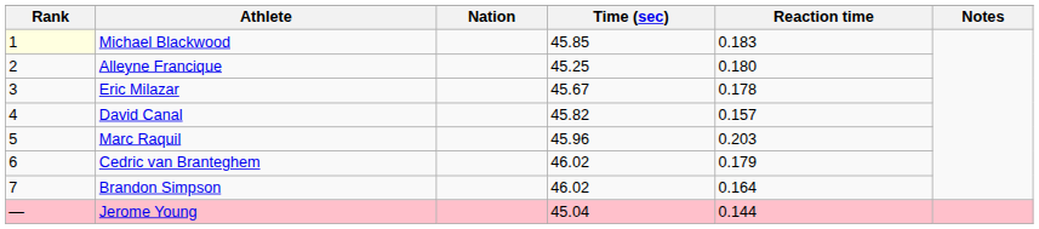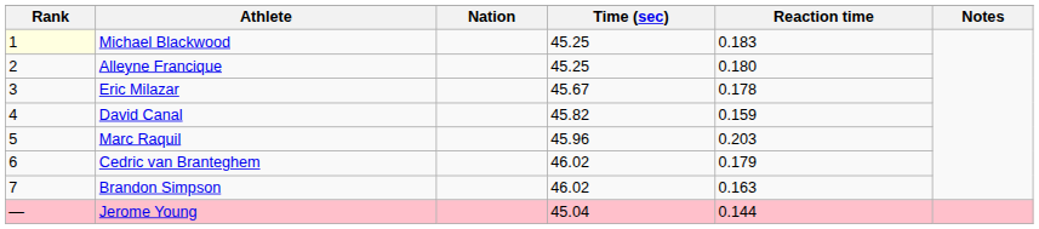 <table class="wikitable" width=85%>
 <tr>
 </tr>
 <tr>
 <th>Rank</th>
 <th>Athlete</th>
 <th>Nation</th>
 <th>Time (<a href='#'>sec</a>)</th>
 <th>Reaction time</th>
 <th>Notes</th>
 </tr>
 <tr>
 <td style="background: lightyellow;">1</td>
 <td><a href='#'>Michael Blackwood</a></td>
 <td></td>
-<td>45.85</td>
+<td>45.25</td>
 <td>0.183</td>
 </tr>
 <tr>
 <td>2</td>
 <td><a href='#'>Alleyne Francique</a></td>
 <td></td>
 <td>45.25</td>
 <td>0.180</td>
 </tr>
 <tr>
 <td>3</td>
 <td><a href='#'>Eric Milazar</a></td>
 <td></td>
 <td>45.67</td>
 <td>0.178</td>
 </tr>
 <tr>
 <td>4</td>
 <td><a href='#'>David Canal</a></td>
 <td></td>
 <td>45.82</td>
-<td>0.157</td>
+<td>0.159</td>
 </tr>
 <tr>
 <td>5</td>
 <td><a href='#'>Marc Raquil</a></td>
 <td></td>
 <td>45.96</td>
 <td>0.203</td>
 </tr>
 <tr>
 <td>6</td>
 <td><a href='#'>Cedric van Branteghem</a></td>
 <td></td>
 <td>46.02</td>
 <td>0.179</td>
 </tr>
 <tr>
 <td>7</td>
 <td><a href='#'>Brandon Simpson</a></td>
 <td></td>
 <td>46.02</td>
-<td>0.164</td>
+<td>0.163</td>
 </tr>
 <tr bgcolor=pink>
 <td>—</td>
 <td><a href='#'>Jerome Young</a></td>
 <td></td>
 <td>45.04</td>
 <td>0.144</td>
 <td></td>
 </tr>
 </table>
